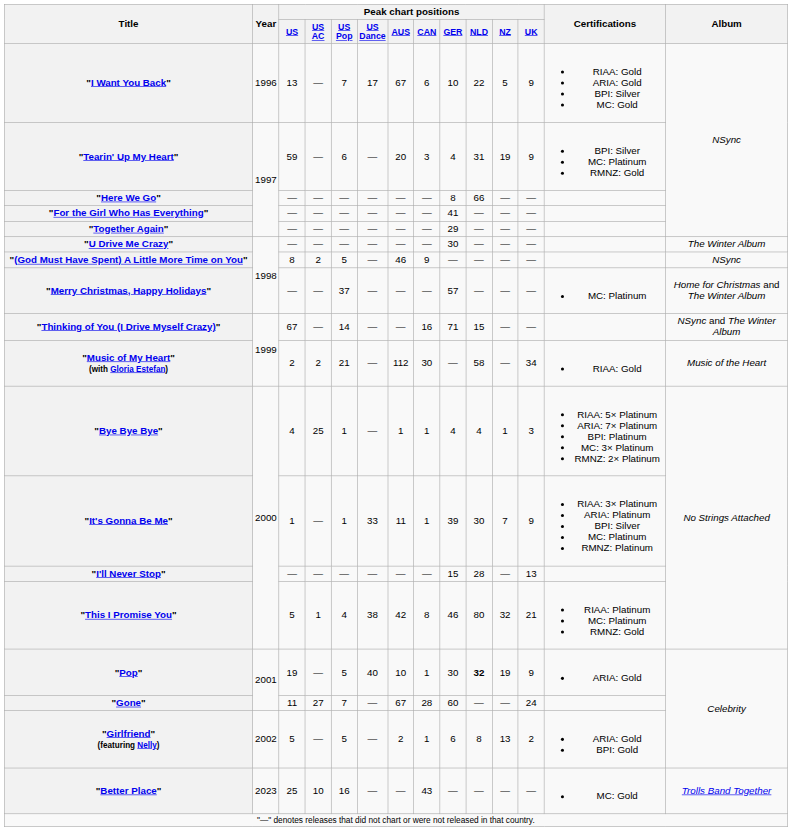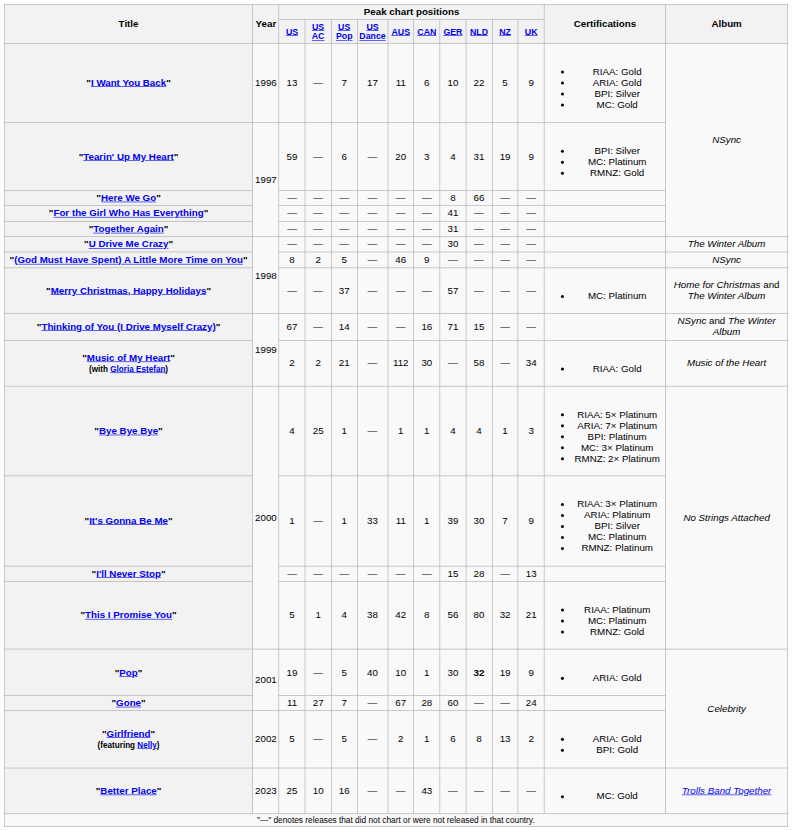 <table class="wikitable plainrowheaders" style="text-align:center;">
 <tr>
 <th scope="col" rowspan="2" style="width:25em;">Title</th>
 <th rowspan="2">Year</th>
 <th colspan="10">Peak chart positions</th>
 <th scope="col" rowspan="2" style="width:12em;">Certifications</th>
 <th scope="col" rowspan="2" style="width:12em;">Album</th>
 </tr>
 <tr>
 <th style="width:2.5em;font-size:90%"><a href='#'>US</a><br></th>
 <th style="width:2.5em;font-size:90%"><a href='#'>US AC</a><br></th>
 <th style="width:2.5em;font-size:90%"><a href='#'>US Pop</a><br></th>
 <th style="width:2.5em;font-size:90%"><a href='#'>US Dance</a><br></th>
 <th style="width:2.5em;font-size:90%"><a href='#'>AUS</a><br></th>
 <th style="width:2.5em;font-size:90%"><a href='#'>CAN</a><br></th>
 <th style="width:2.5em;font-size:90%"><a href='#'>GER</a><br></th>
 <th style="width:2.5em;font-size:90%"><a href='#'>NLD</a><br></th>
 <th style="width:2.5em;font-size:90%"><a href='#'>NZ</a><br></th>
 <th style="width:2.5em;font-size:90%"><a href='#'>UK</a><br></th>
 </tr>
 <tr>
 <th scope="row">"<a href='#'>I Want You Back</a>"</th>
 <td>1996</td>
 <td>13</td>
 <td>—</td>
 <td>7</td>
 <td>17</td>
-<td>67</td>
+<td>11</td>
 <td>6</td>
 <td>10</td>
 <td>22</td>
 <td>5</td>
 <td>9</td>
 <td><br><ul><li>RIAA: Gold</li><li>ARIA: Gold</li><li>BPI: Silver</li><li>MC: Gold</li></ul></td>
 <td rowspan="5"><em>NSync</em></td>
 </tr>
 <tr>
 <th scope="row">"<a href='#'>Tearin' Up My Heart</a>"</th>
 <td rowspan="4">1997</td>
 <td>59</td>
 <td>—</td>
 <td>6</td>
 <td>—</td>
 <td>20</td>
 <td>3</td>
 <td>4</td>
 <td>31</td>
 <td>19</td>
 <td>9</td>
 <td><br><ul><li>BPI: Silver</li><li>MC: Platinum</li><li>RMNZ: Gold</li></ul></td>
 </tr>
 <tr>
 <th scope="row">"<a href='#'>Here We Go</a>"</th>
 <td>—</td>
 <td>—</td>
 <td>—</td>
 <td>—</td>
 <td>—</td>
 <td>—</td>
 <td>8</td>
 <td>66</td>
 <td>—</td>
 <td>—</td>
 <td></td>
 </tr>
 <tr>
 <th scope="row">"<a href='#'>For the Girl Who Has Everything</a>"</th>
 <td>—</td>
 <td>—</td>
 <td>—</td>
 <td>—</td>
 <td>—</td>
 <td>—</td>
 <td>41</td>
 <td>—</td>
 <td>—</td>
 <td>—</td>
 <td></td>
 </tr>
 <tr>
 <th scope="row">"<a href='#'>Together Again</a>"</th>
 <td>—</td>
 <td>—</td>
 <td>—</td>
 <td>—</td>
 <td>—</td>
 <td>—</td>
-<td>29</td>
+<td>31</td>
 <td>—</td>
 <td>—</td>
 <td>—</td>
 <td></td>
 </tr>
 <tr>
 <th scope="row">"<a href='#'>U Drive Me Crazy</a>"</th>
 <td rowspan="3">1998</td>
 <td>—</td>
 <td>—</td>
 <td>—</td>
 <td>—</td>
 <td>—</td>
 <td>—</td>
 <td>30</td>
 <td>—</td>
 <td>—</td>
 <td>—</td>
 <td></td>
 <td><em>The Winter Album</em></td>
 </tr>
 <tr>
 <th scope="row">"<a href='#'>(God Must Have Spent) A Little More Time on You</a>"</th>
 <td>8</td>
 <td>2</td>
 <td>5</td>
 <td>—</td>
 <td>46</td>
 <td>9</td>
 <td>—</td>
 <td>—</td>
 <td>—</td>
 <td>—</td>
 <td></td>
 <td><em>NSync</em></td>
 </tr>
 <tr>
 <th scope="row">"<a href='#'>Merry Christmas, Happy Holidays</a>"</th>
 <td>—</td>
 <td>—</td>
 <td>37</td>
 <td>—</td>
 <td>—</td>
 <td>—</td>
 <td>57</td>
 <td>—</td>
 <td>—</td>
 <td>—</td>
 <td><br><ul><li>MC: Platinum</li></ul></td>
 <td><em>Home for Christmas</em> and <em>The Winter Album</em></td>
 </tr>
 <tr>
 <th scope="row">"<a href='#'>Thinking of You (I Drive Myself Crazy)</a>"</th>
 <td rowspan="2">1999</td>
 <td>67</td>
 <td>—</td>
 <td>14</td>
 <td>—</td>
 <td>—</td>
 <td>16</td>
 <td>71</td>
 <td>15</td>
 <td>—</td>
 <td>—</td>
 <td></td>
 <td><em>NSync</em> and <em>The Winter Album</em></td>
 </tr>
 <tr>
 <th scope="row">"<a href='#'>Music of My Heart</a>"<br> <small>(with <a href='#'>Gloria Estefan</a>)</small></th>
 <td>2</td>
 <td>2</td>
 <td>21</td>
 <td>—</td>
 <td>112</td>
 <td>30</td>
 <td>—</td>
 <td>58</td>
 <td>—</td>
 <td>34</td>
 <td><br><ul><li>RIAA: Gold</li></ul></td>
 <td><em>Music of the Heart</em></td>
 </tr>
 <tr>
 <th scope="row">"<a href='#'>Bye Bye Bye</a>"</th>
 <td rowspan="4">2000</td>
 <td>4</td>
 <td>25</td>
 <td>1</td>
 <td>—</td>
 <td>1</td>
 <td>1</td>
 <td>4</td>
 <td>4</td>
 <td>1</td>
 <td>3</td>
 <td><br><ul><li>RIAA: 5× Platinum</li><li>ARIA: 7× Platinum</li><li>BPI: Platinum</li><li>MC: 3× Platinum</li><li>RMNZ: 2× Platinum</li></ul></td>
 <td align="center" rowspan="4"><em>No Strings Attached</em></td>
 </tr>
 <tr>
 <th scope="row">"<a href='#'>It's Gonna Be Me</a>"</th>
 <td>1</td>
 <td>—</td>
 <td>1</td>
 <td>33</td>
 <td>11</td>
 <td>1</td>
 <td>39</td>
 <td>30</td>
 <td>7</td>
 <td>9</td>
 <td><br><ul><li>RIAA: 3× Platinum</li><li>ARIA: Platinum</li><li>BPI: Silver</li><li>MC: Platinum</li><li>RMNZ: Platinum</li></ul></td>
 </tr>
 <tr>
 <th scope="row">"<a href='#'>I'll Never Stop</a>"</th>
 <td>—</td>
 <td>—</td>
 <td>—</td>
 <td>—</td>
 <td>—</td>
 <td>—</td>
 <td>15</td>
 <td>28</td>
 <td>—</td>
 <td>13</td>
 <td></td>
 </tr>
 <tr>
 <th scope="row">"<a href='#'>This I Promise You</a>"</th>
 <td>5</td>
 <td>1</td>
 <td>4</td>
 <td>38</td>
 <td>42</td>
 <td>8</td>
-<td>46</td>
+<td>56</td>
 <td>80</td>
 <td>32</td>
 <td>21</td>
 <td><br><ul><li>RIAA: Platinum</li><li>MC: Platinum</li><li>RMNZ: Gold</li></ul></td>
 </tr>
 <tr>
 <th scope="row">"<a href='#'>Pop</a>"</th>
 <td rowspan="2">2001</td>
 <td>19</td>
 <td>—</td>
 <td>5</td>
 <td>40</td>
 <td>10</td>
 <td>1</td>
 <td>30</td>
 <td><strong>32</strong></td>
 <td>19</td>
 <td>9</td>
 <td><br><ul><li>ARIA: Gold</li></ul></td>
 <td align="center" rowspan="3"><em>Celebrity</em></td>
 </tr>
 <tr>
 <th scope="row">"<a href='#'>Gone</a>"</th>
 <td>11</td>
 <td>27</td>
 <td>7</td>
 <td>—</td>
 <td>67</td>
 <td>28</td>
 <td>60</td>
 <td>—</td>
 <td>—</td>
 <td>24</td>
 <td></td>
 </tr>
 <tr>
 <th scope="row">"<a href='#'>Girlfriend</a>"<br> <small>(featuring <a href='#'>Nelly</a>)</small></th>
 <td>2002</td>
 <td>5</td>
 <td>—</td>
 <td>5</td>
 <td>—</td>
 <td>2</td>
 <td>1</td>
 <td>6</td>
 <td>8</td>
 <td>13</td>
 <td>2</td>
 <td><br><ul><li>ARIA: Gold</li><li>BPI: Gold</li></ul></td>
 </tr>
 <tr>
 <th scope="row">"<a href='#'>Better Place</a>"</th>
 <td>2023</td>
 <td>25</td>
 <td>10</td>
 <td>16</td>
 <td>—</td>
 <td>—</td>
 <td>43</td>
 <td>—</td>
 <td>—</td>
 <td>—</td>
 <td>—</td>
 <td><br><ul><li>MC: Gold</li></ul></td>
 <td><em><a href='#'>Trolls Band Together</a></em></td>
 </tr>
 <tr>
 <td colspan="20" style="font-size:85%">"—" denotes releases that did not chart or were not released in that country.</td>
 </tr>
 </table>
